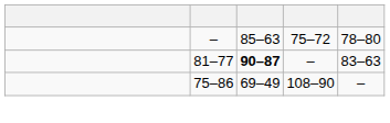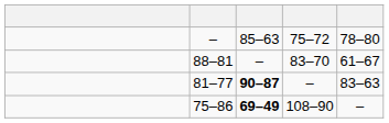 <table class="wikitable" style="text-align:center;">
 <tr>
 <th width=200> </th>
 <th></th>
 <th></th>
 <th></th>
 <th></th>
 </tr>
 <tr>
 <td style="text-align:left;"></td>
 <td>–</td>
 <td>85–63</td>
 <td>75–72</td>
 <td>78–80</td>
 </tr>
 <tr>
 <td style="text-align:left;"></td>
+<td>88–81</td>
+<td>–</td>
+<td>83–70</td>
+<td>61–67</td>
+</tr>
+<tr>
+<td style="text-align:left;"></td>
 <td>81–77</td>
 <td><strong>90–87</strong></td>
 <td>–</td>
 <td>83–63</td>
 </tr>
 <tr>
 <td style="text-align:left;"></td>
 <td>75–86</td>
-<td>69–49</td>
+<td><strong>69–49</strong></td>
 <td>108–90</td>
 <td>–</td>
 </tr>
 </table>
